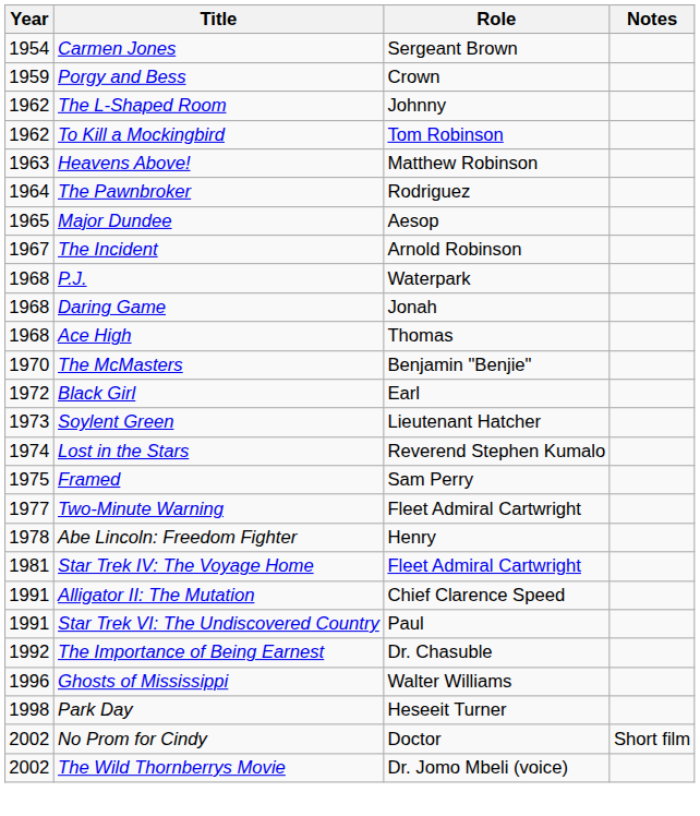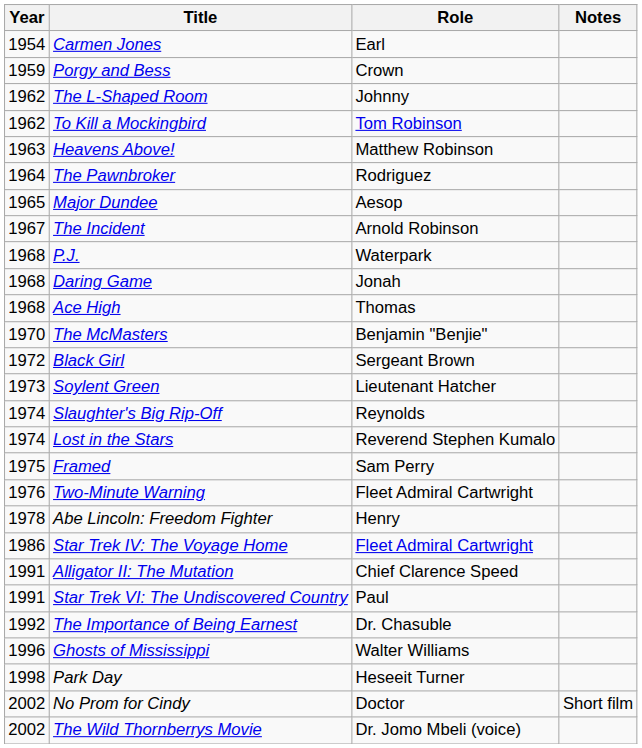 <table class="wikitable sortable">
 <tr>
 <th>Year</th>
 <th>Title</th>
 <th>Role</th>
 <th>Notes</th>
 </tr>
 <tr>
 <td>1954</td>
 <td><em><a href='#'>Carmen Jones</a></em></td>
-<td>Sergeant Brown</td>
+<td>Earl</td>
 <td></td>
 </tr>
 <tr>
 <td>1959</td>
 <td><em><a href='#'>Porgy and Bess</a></em></td>
 <td>Crown</td>
 <td></td>
 </tr>
 <tr>
 <td>1962</td>
 <td><em><a href='#'>The L-Shaped Room</a></em></td>
 <td>Johnny</td>
 <td></td>
 </tr>
 <tr>
 <td>1962</td>
 <td><em><a href='#'>To Kill a Mockingbird</a></em></td>
 <td><a href='#'>Tom Robinson</a></td>
 <td></td>
 </tr>
 <tr>
 <td>1963</td>
 <td><em><a href='#'>Heavens Above!</a></em></td>
 <td>Matthew Robinson</td>
 <td></td>
 </tr>
 <tr>
 <td>1964</td>
 <td><em><a href='#'>The Pawnbroker</a></em></td>
 <td>Rodriguez</td>
 <td></td>
 </tr>
 <tr>
 <td>1965</td>
 <td><em><a href='#'>Major Dundee</a></em></td>
 <td>Aesop</td>
 <td></td>
 </tr>
 <tr>
 <td>1967</td>
 <td><em><a href='#'>The Incident</a></em></td>
 <td>Arnold Robinson</td>
 <td></td>
 </tr>
 <tr>
 <td>1968</td>
 <td><em><a href='#'>P.J.</a></em></td>
 <td>Waterpark</td>
 <td></td>
 </tr>
 <tr>
 <td>1968</td>
 <td><em><a href='#'>Daring Game</a></em></td>
 <td>Jonah</td>
 <td></td>
 </tr>
 <tr>
 <td>1968</td>
 <td><em><a href='#'>Ace High</a></em></td>
 <td>Thomas</td>
 <td></td>
 </tr>
 <tr>
 <td>1970</td>
 <td><em><a href='#'>The McMasters</a></em></td>
 <td>Benjamin "Benjie"</td>
 <td></td>
 </tr>
 <tr>
 <td>1972</td>
 <td><em><a href='#'>Black Girl</a></em></td>
-<td>Earl</td>
+<td>Sergeant Brown</td>
 <td></td>
 </tr>
 <tr>
 <td>1973</td>
 <td><em><a href='#'>Soylent Green</a></em></td>
 <td>Lieutenant Hatcher</td>
+<td></td>
+</tr>
+<tr>
+<td>1974</td>
+<td><em><a href='#'>Slaughter's Big Rip-Off</a></em></td>
+<td>Reynolds</td>
 <td></td>
 </tr>
 <tr>
 <td>1974</td>
 <td><em><a href='#'>Lost in the Stars</a></em></td>
 <td>Reverend Stephen Kumalo</td>
 <td></td>
 </tr>
 <tr>
 <td>1975</td>
 <td><em><a href='#'>Framed</a></em></td>
 <td>Sam Perry</td>
 <td></td>
 </tr>
 <tr>
-<td>1977</td>
+<td>1976</td>
 <td><em><a href='#'>Two-Minute Warning</a></em></td>
 <td>Fleet Admiral Cartwright</td>
 <td></td>
 </tr>
 <tr>
 <td>1978</td>
 <td><em>Abe Lincoln: Freedom Fighter</em></td>
 <td>Henry</td>
 <td></td>
 </tr>
 <tr>
-<td>1981</td>
+<td>1986</td>
 <td><em><a href='#'>Star Trek IV: The Voyage Home</a></em></td>
 <td><a href='#'>Fleet Admiral Cartwright</a></td>
 <td></td>
 </tr>
 <tr>
 <td>1991</td>
 <td><em><a href='#'>Alligator II: The Mutation</a></em></td>
 <td>Chief Clarence Speed</td>
 <td></td>
 </tr>
 <tr>
 <td>1991</td>
 <td><em><a href='#'>Star Trek VI: The Undiscovered Country</a></em></td>
 <td>Paul</td>
 <td></td>
 </tr>
 <tr>
 <td>1992</td>
 <td><em><a href='#'>The Importance of Being Earnest</a></em></td>
 <td>Dr. Chasuble</td>
 <td></td>
 </tr>
 <tr>
 <td>1996</td>
 <td><em><a href='#'>Ghosts of Mississippi</a></em></td>
 <td>Walter Williams</td>
 <td></td>
 </tr>
 <tr>
 <td>1998</td>
 <td><em>Park Day</em></td>
 <td>Heseeit Turner</td>
 <td></td>
 </tr>
 <tr>
 <td>2002</td>
 <td><em>No Prom for Cindy</em></td>
 <td>Doctor</td>
 <td>Short film</td>
 </tr>
 <tr>
 <td>2002</td>
 <td><em><a href='#'>The Wild Thornberrys Movie</a></em></td>
 <td>Dr. Jomo Mbeli (voice)</td>
 <td></td>
 </tr>
 </table>
